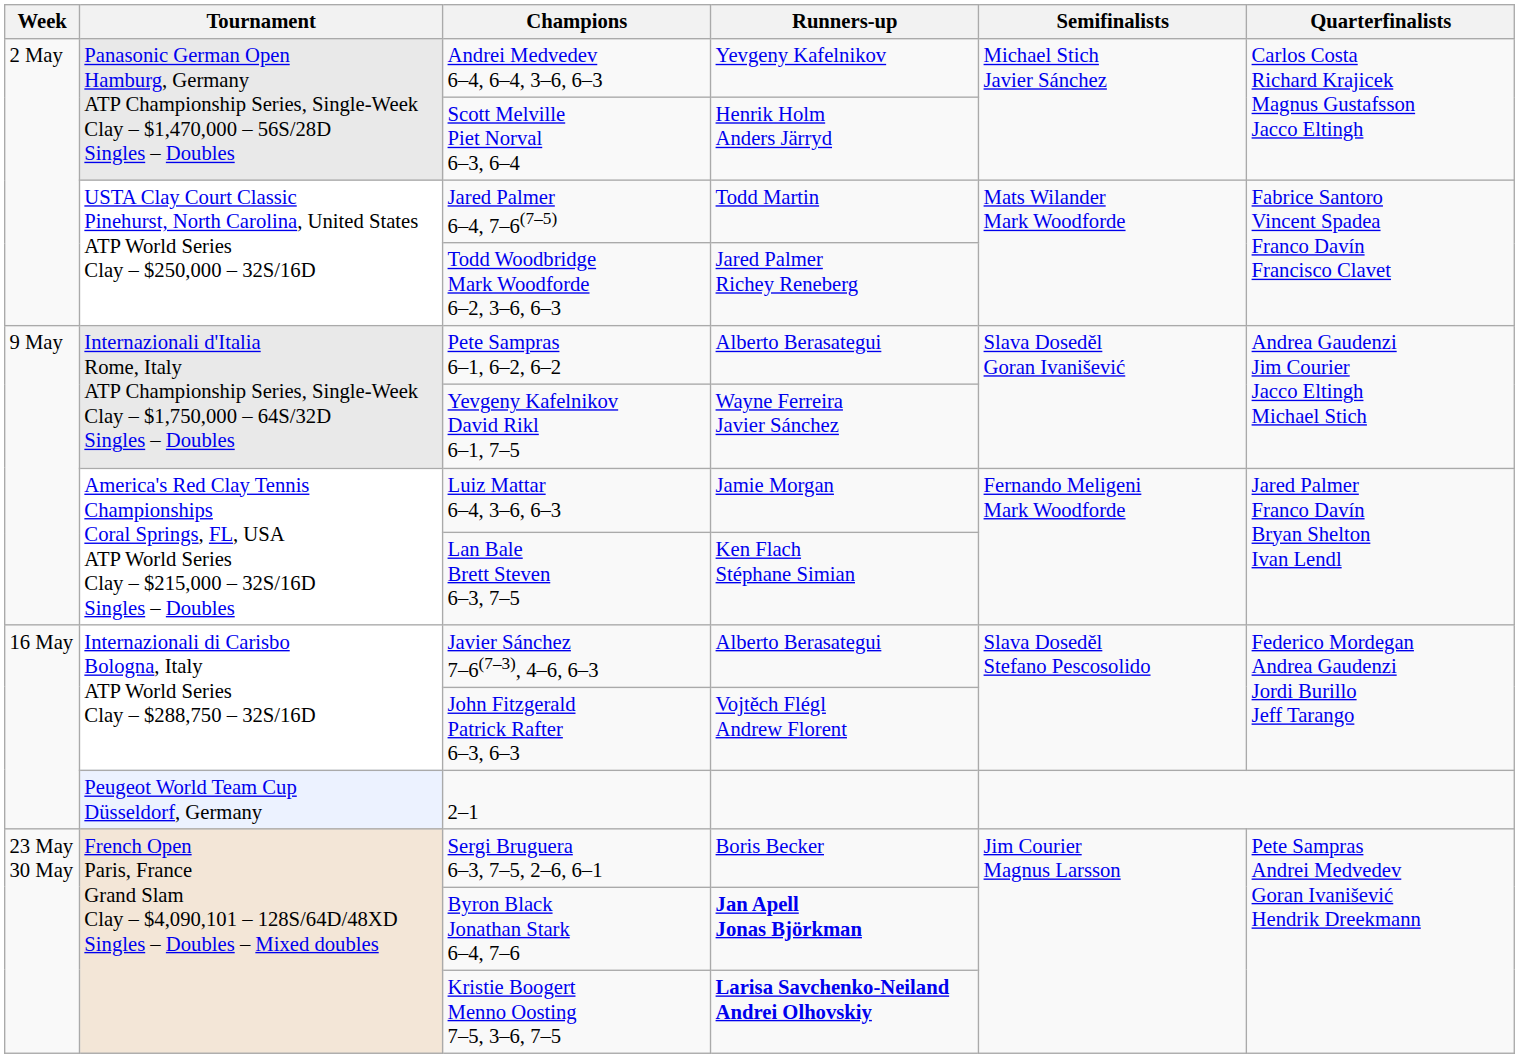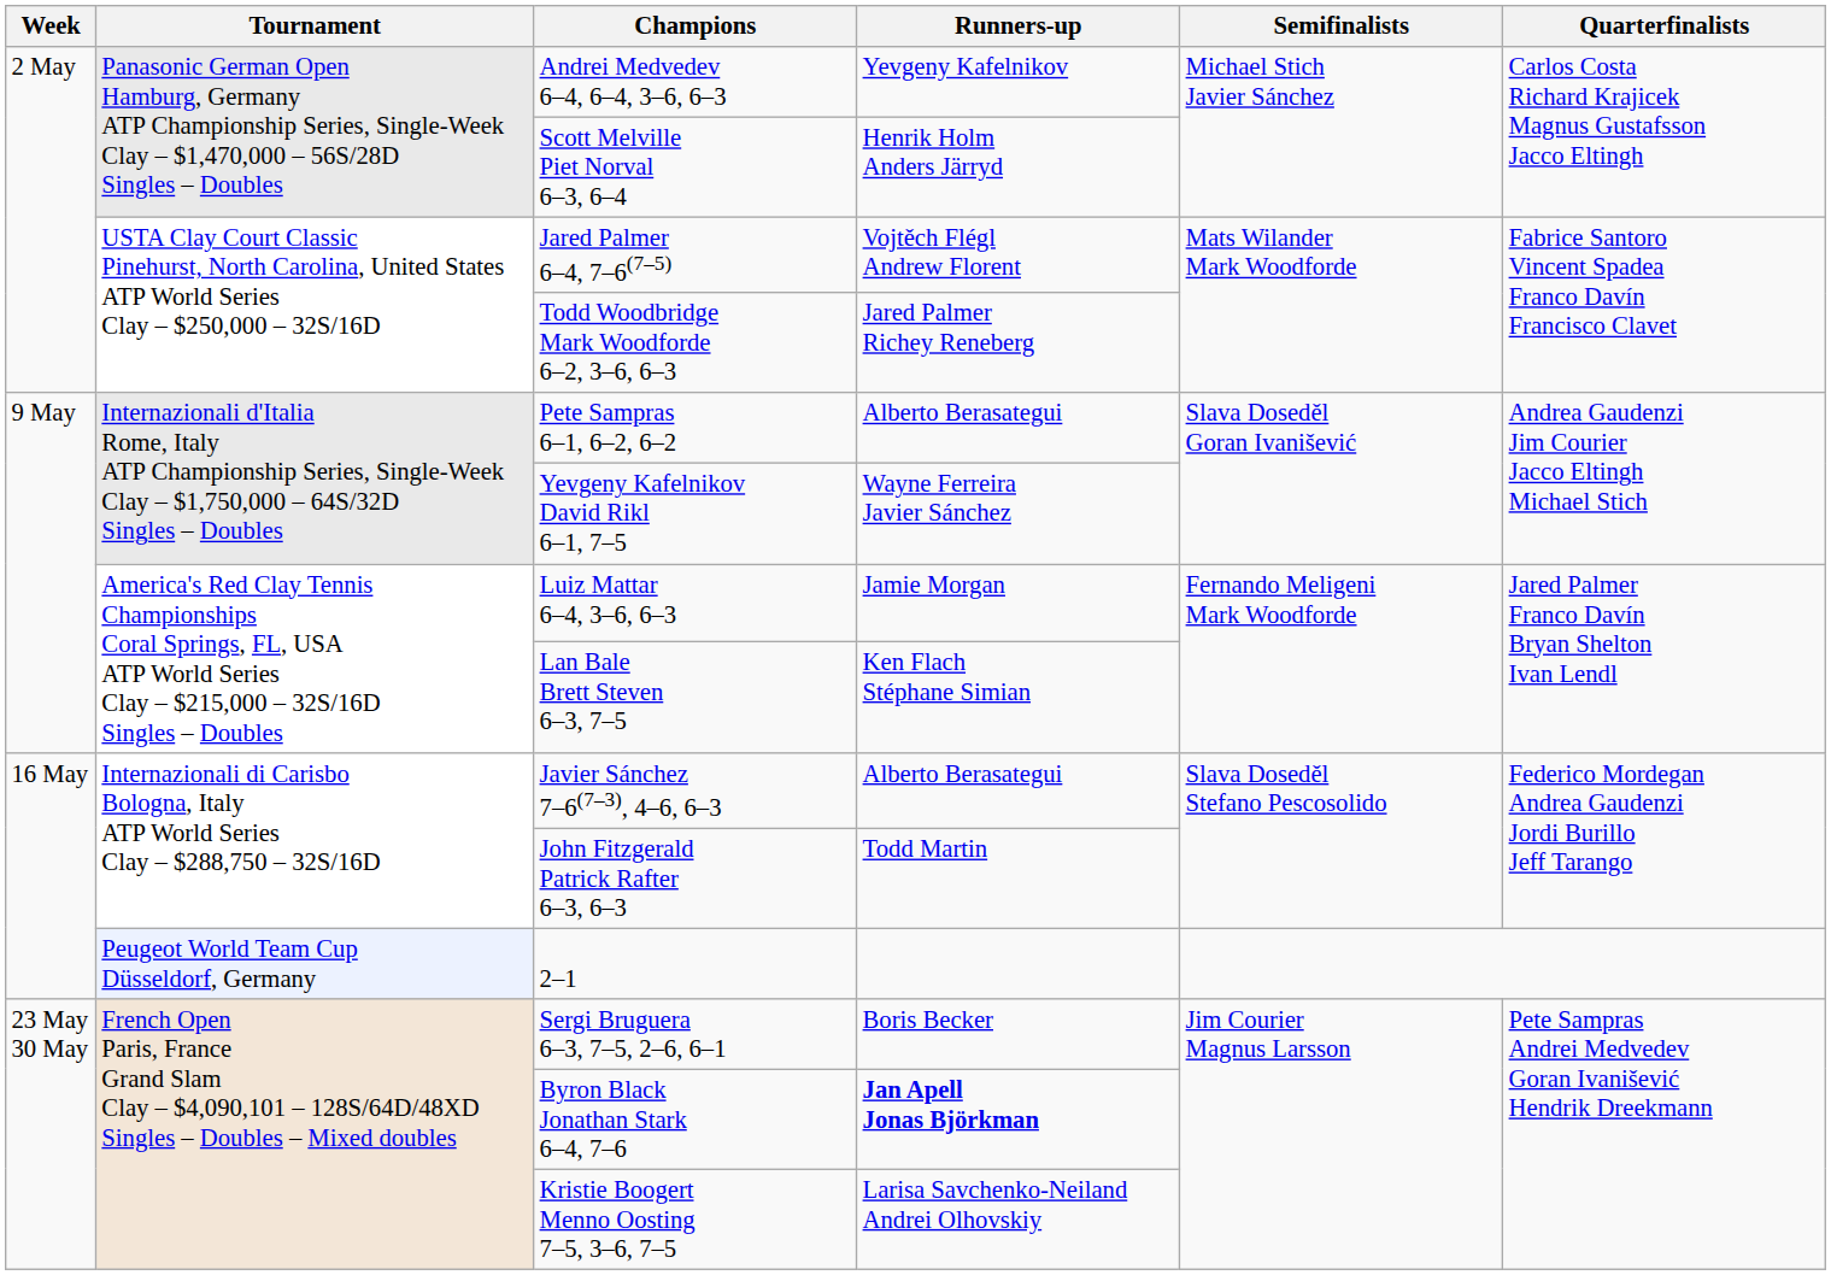 <table class=wikitable style=font-size:95%>
 <tr>
 <th style="width:48px;">Week</th>
 <th style="width:260px;">Tournament</th>
 <th style="width:190px;">Champions</th>
 <th style="width:190px;">Runners-up</th>
 <th style="width:190px;">Semifinalists</th>
 <th style="width:190px;">Quarterfinalists</th>
 </tr>
 <tr valign=top>
 <td rowspan=4>2 May</td>
 <td bgcolor="#E9E9E9" rowspan=2><a href='#'>Panasonic German Open</a><br><a href='#'>Hamburg</a>, Germany<br>ATP Championship Series, Single-Week<br>Clay – $1,470,000 – 56S/28D <br> <a href='#'>Singles</a> – <a href='#'>Doubles</a></td>
 <td> <a href='#'>Andrei Medvedev</a><br> 6–4, 6–4, 3–6, 6–3</td>
 <td> <a href='#'>Yevgeny Kafelnikov</a></td>
 <td rowspan=2> <a href='#'>Michael Stich</a><br> <a href='#'>Javier Sánchez</a></td>
 <td rowspan=2> <a href='#'>Carlos Costa</a><br> <a href='#'>Richard Krajicek</a><br> <a href='#'>Magnus Gustafsson</a><br> <a href='#'>Jacco Eltingh</a></td>
 </tr>
 <tr valign=top>
 <td> <a href='#'>Scott Melville</a><br> <a href='#'>Piet Norval</a><br> 6–3, 6–4</td>
 <td> <a href='#'>Henrik Holm</a><br> <a href='#'>Anders Järryd</a></td>
 </tr>
 <tr valign=top>
 <td style="background:#FFF;" rowspan=2><a href='#'>USTA Clay Court Classic</a><br> <a href='#'>Pinehurst, North Carolina</a>, United States<br>ATP World Series<br>Clay – $250,000 – 32S/16D</td>
 <td> <a href='#'>Jared Palmer</a><br> 6–4, 7–6<sup>(7–5)</sup></td>
-<td> <a href='#'>Todd Martin</a></td>
+<td> <a href='#'>Vojtěch Flégl</a><br> <a href='#'>Andrew Florent</a></td>
 <td rowspan=2> <a href='#'>Mats Wilander</a><br> <a href='#'>Mark Woodforde</a></td>
 <td rowspan=2> <a href='#'>Fabrice Santoro</a><br> <a href='#'>Vincent Spadea</a><br> <a href='#'>Franco Davín</a><br> <a href='#'>Francisco Clavet</a></td>
 </tr>
 <tr valign=top>
 <td> <a href='#'>Todd Woodbridge</a><br> <a href='#'>Mark Woodforde</a><br> 6–2, 3–6, 6–3</td>
 <td> <a href='#'>Jared Palmer</a><br> <a href='#'>Richey Reneberg</a></td>
 </tr>
 <tr valign=top>
 <td rowspan=4>9 May</td>
 <td bgcolor="#E9E9E9" rowspan=2><a href='#'>Internazionali d'Italia</a><br> Rome, Italy<br>ATP Championship Series, Single-Week<br>Clay – $1,750,000 – 64S/32D <br> <a href='#'>Singles</a> – <a href='#'>Doubles</a></td>
 <td> <a href='#'>Pete Sampras</a><br> 6–1, 6–2, 6–2</td>
 <td> <a href='#'>Alberto Berasategui</a></td>
 <td rowspan=2> <a href='#'>Slava Doseděl</a><br> <a href='#'>Goran Ivanišević</a></td>
 <td rowspan=2> <a href='#'>Andrea Gaudenzi</a><br> <a href='#'>Jim Courier</a><br> <a href='#'>Jacco Eltingh</a><br> <a href='#'>Michael Stich</a></td>
 </tr>
 <tr valign=top>
 <td> <a href='#'>Yevgeny Kafelnikov</a><br> <a href='#'>David Rikl</a><br> 6–1, 7–5</td>
 <td> <a href='#'>Wayne Ferreira</a><br> <a href='#'>Javier Sánchez</a></td>
 </tr>
 <tr valign=top>
 <td style="background:#FFF;" rowspan=2><a href='#'>America's Red Clay Tennis Championships</a><br> <a href='#'>Coral Springs</a>, <a href='#'>FL</a>, USA<br>ATP World Series<br>Clay – $215,000 – 32S/16D <br> <a href='#'>Singles</a> – <a href='#'>Doubles</a></td>
 <td> <a href='#'>Luiz Mattar</a><br> 6–4, 3–6, 6–3</td>
 <td> <a href='#'>Jamie Morgan</a></td>
 <td rowspan=2> <a href='#'>Fernando Meligeni</a><br> <a href='#'>Mark Woodforde</a></td>
 <td rowspan=2> <a href='#'>Jared Palmer</a><br> <a href='#'>Franco Davín</a><br> <a href='#'>Bryan Shelton</a><br> <a href='#'>Ivan Lendl</a></td>
 </tr>
 <tr valign=top>
 <td> <a href='#'>Lan Bale</a><br> <a href='#'>Brett Steven</a><br> 6–3, 7–5</td>
 <td> <a href='#'>Ken Flach</a><br> <a href='#'>Stéphane Simian</a></td>
 </tr>
 <tr valign=top>
 <td rowspan=3>16 May</td>
 <td style="background:#FFF;" rowspan=2><a href='#'>Internazionali di Carisbo</a><br> <a href='#'>Bologna</a>, Italy<br>ATP World Series<br>Clay – $288,750 – 32S/16D</td>
 <td> <a href='#'>Javier Sánchez</a><br> 7–6<sup>(7–3)</sup>, 4–6, 6–3</td>
 <td> <a href='#'>Alberto Berasategui</a></td>
 <td rowspan=2> <a href='#'>Slava Doseděl</a><br> <a href='#'>Stefano Pescosolido</a></td>
 <td rowspan=2> <a href='#'>Federico Mordegan</a><br> <a href='#'>Andrea Gaudenzi</a><br> <a href='#'>Jordi Burillo</a><br> <a href='#'>Jeff Tarango</a></td>
 </tr>
 <tr valign=top>
 <td> <a href='#'>John Fitzgerald</a><br> <a href='#'>Patrick Rafter</a><br> 6–3, 6–3</td>
-<td> <a href='#'>Vojtěch Flégl</a><br> <a href='#'>Andrew Florent</a></td>
+<td> <a href='#'>Todd Martin</a></td>
 </tr>
 <tr valign=top>
 <td bgcolor="#ECF2FF" rowspan=1><a href='#'>Peugeot World Team Cup</a><br> <a href='#'>Düsseldorf</a>, Germany</td>
 <td><br> 2–1</td>
 <td></td>
 </tr>
 <tr valign=top>
 <td rowspan=3>23 May<br>30 May</td>
 <td bgcolor="#F3E6D7" rowspan=3><a href='#'>French Open</a><br> Paris, France<br>Grand Slam<br>Clay – $4,090,101 – 128S/64D/48XD <br> <a href='#'>Singles</a> – <a href='#'>Doubles</a> – <a href='#'>Mixed doubles</a></td>
 <td> <a href='#'>Sergi Bruguera</a><br>6–3, 7–5, 2–6, 6–1</td>
 <td> <a href='#'>Boris Becker</a></td>
 <td rowspan=3> <a href='#'>Jim Courier</a> <br>  <a href='#'>Magnus Larsson</a></td>
 <td rowspan=3> <a href='#'>Pete Sampras</a> <br>  <a href='#'>Andrei Medvedev</a> <br>  <a href='#'>Goran Ivanišević</a> <br>  <a href='#'>Hendrik Dreekmann</a></td>
 </tr>
 <tr valign=top>
 <td> <a href='#'>Byron Black</a><br> <a href='#'>Jonathan Stark</a><br> 6–4, 7–6</td>
 <td><strong> <a href='#'>Jan Apell</a><br> <a href='#'>Jonas Björkman</a></strong></td>
 </tr>
 <tr valign=top>
 <td> <a href='#'>Kristie Boogert</a><br> <a href='#'>Menno Oosting</a><br> 7–5, 3–6, 7–5</td>
-<td><strong> <a href='#'>Larisa Savchenko-Neiland</a><br> <a href='#'>Andrei Olhovskiy</a></strong></td>
+<td> <a href='#'>Larisa Savchenko-Neiland</a><br> <a href='#'>Andrei Olhovskiy</a></td>
 </tr>
 </table>
